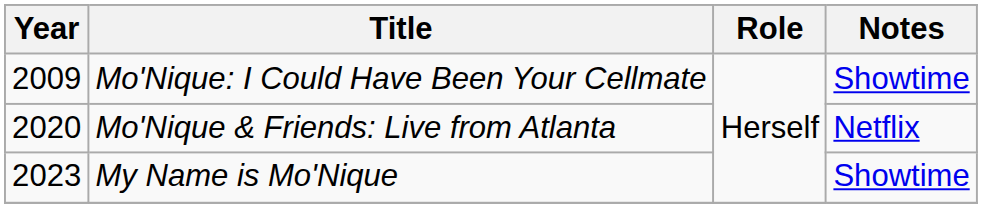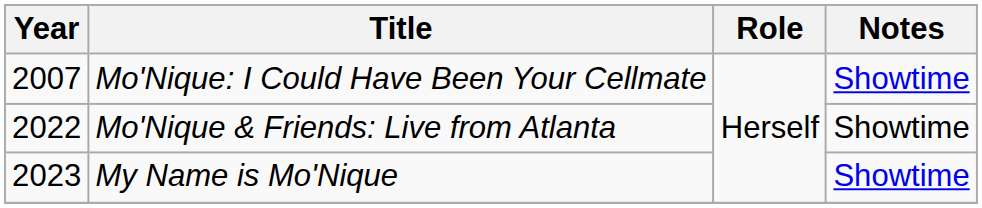 <table class="wikitable plainrowheaders sortable">
 <tr>
 <th scope="col">Year</th>
 <th scope="col">Title</th>
 <th scope="col">Role</th>
 <th scope="col">Notes</th>
 </tr>
 <tr>
-<td>2009</td>
+<td>2007</td>
 <td><em>Mo'Nique: I Could Have Been Your Cellmate</em></td>
 <td rowspan="3">Herself</td>
 <td><a href='#'>Showtime</a></td>
 </tr>
 <tr>
-<td>2020</td>
+<td>2022</td>
 <td><em>Mo'Nique & Friends: Live from Atlanta</em></td>
-<td><a href='#'>Netflix</a></td>
+<td>Showtime</td>
 </tr>
 <tr>
 <td>2023</td>
 <td><em>My Name is Mo'Nique</em></td>
 <td><a href='#'>Showtime</a></td>
 </tr>
 <tr>
 </tr>
 </table>
